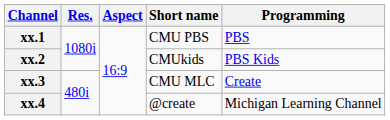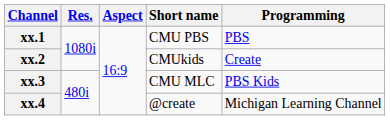 <table class="wikitable">
 <tr>
 <th scope = "col"><a href='#'>Channel</a></th>
 <th scope = "col"><a href='#'>Res.</a></th>
 <th scope = "col"><a href='#'>Aspect</a></th>
 <th scope = "col">Short name</th>
 <th scope = "col">Programming</th>
 </tr>
 <tr>
 <th scope = "row">xx.1</th>
 <td rowspan="2"><a href='#'>1080i</a></td>
 <td rowspan="4"><a href='#'>16:9</a></td>
 <td>CMU PBS</td>
 <td><a href='#'>PBS</a></td>
 </tr>
 <tr>
 <th scope = "row">xx.2</th>
 <td>CMUkids</td>
-<td><a href='#'>PBS Kids</a></td>
+<td><a href='#'>Create</a></td>
 </tr>
 <tr>
 <th scope = "row">xx.3</th>
 <td rowspan="2"><a href='#'>480i</a></td>
 <td>CMU MLC</td>
-<td><a href='#'>Create</a></td>
+<td><a href='#'>PBS Kids</a></td>
 </tr>
 <tr>
 <th scope = "row">xx.4</th>
 <td>@create</td>
 <td>Michigan Learning Channel</td>
 </tr>
 </table>
